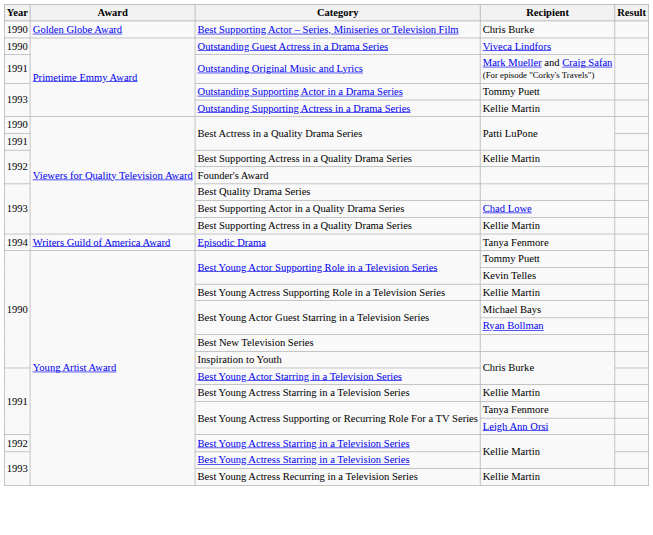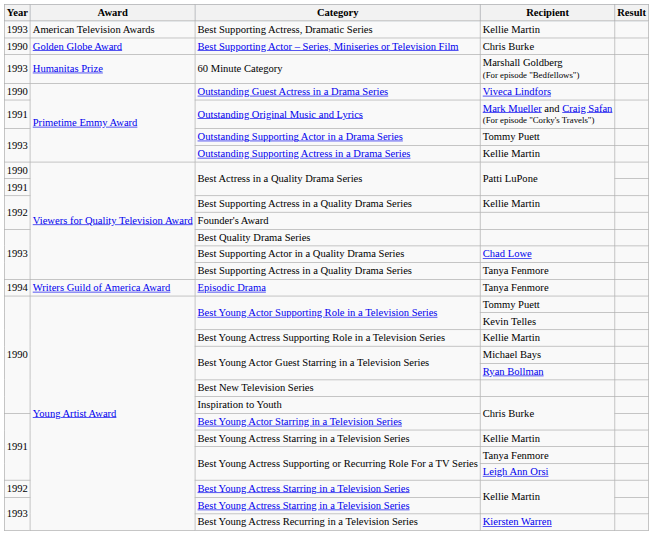 <table class="wikitable" border="1">
 <tr style="background:#b0c4de; text-align:center;">
 <th>Year</th>
 <th>Award</th>
 <th>Category</th>
 <th>Recipient</th>
 <th>Result</th>
 </tr>
 <tr>
+<td>1993</td>
+<td>American Television Awards</td>
+<td>Best Supporting Actress, Dramatic Series</td>
+<td>Kellie Martin</td>
+<td></td>
+</tr>
+<tr>
 <td>1990</td>
 <td><a href='#'>Golden Globe Award</a></td>
 <td><a href='#'>Best Supporting Actor – Series, Miniseries or Television Film</a></td>
 <td>Chris Burke</td>
+<td></td>
+</tr>
+<tr>
+<td>1993</td>
+<td><a href='#'>Humanitas Prize</a></td>
+<td>60 Minute Category</td>
+<td>Marshall Goldberg<br><small>(For episode "Bedfellows")</small></td>
 <td></td>
 </tr>
 <tr>
 <td>1990</td>
 <td rowspan=4><a href='#'>Primetime Emmy Award</a></td>
 <td><a href='#'>Outstanding Guest Actress in a Drama Series</a></td>
 <td><a href='#'>Viveca Lindfors</a></td>
 <td></td>
 </tr>
 <tr>
 <td>1991</td>
 <td><a href='#'>Outstanding Original Music and Lyrics</a></td>
 <td><a href='#'>Mark Mueller</a> and <a href='#'>Craig Safan</a><br><small>(For episode "Corky's Travels")</small></td>
 <td></td>
 </tr>
 <tr>
 <td rowspan=2>1993</td>
 <td><a href='#'>Outstanding Supporting Actor in a Drama Series</a></td>
 <td>Tommy Puett</td>
 <td></td>
 </tr>
 <tr>
 <td><a href='#'>Outstanding Supporting Actress in a Drama Series</a></td>
 <td>Kellie Martin</td>
 <td></td>
 </tr>
 <tr>
 <td>1990</td>
 <td rowspan=7><a href='#'>Viewers for Quality Television Award</a></td>
 <td rowspan=2>Best Actress in a Quality Drama Series</td>
 <td rowspan=2>Patti LuPone</td>
 <td></td>
 </tr>
 <tr>
 <td>1991</td>
 <td></td>
 </tr>
 <tr>
 <td rowspan=2>1992</td>
 <td>Best Supporting Actress in a Quality Drama Series</td>
 <td>Kellie Martin</td>
 <td></td>
 </tr>
 <tr>
 <td>Founder's Award</td>
 <td></td>
 <td></td>
 </tr>
 <tr>
 <td rowspan=3>1993</td>
 <td>Best Quality Drama Series</td>
 <td></td>
 <td></td>
 </tr>
 <tr>
 <td>Best Supporting Actor in a Quality Drama Series</td>
 <td><a href='#'>Chad Lowe</a></td>
 <td></td>
 </tr>
 <tr>
 <td>Best Supporting Actress in a Quality Drama Series</td>
-<td>Kellie Martin</td>
+<td>Tanya Fenmore</td>
 <td></td>
 </tr>
 <tr>
 <td>1994</td>
 <td><a href='#'>Writers Guild of America Award</a></td>
 <td><a href='#'>Episodic Drama</a></td>
 <td>Tanya Fenmore</td>
 <td></td>
 </tr>
 <tr>
 <td rowspan=7>1990</td>
 <td rowspan=14><a href='#'>Young Artist Award</a></td>
 <td rowspan=2><a href='#'>Best Young Actor Supporting Role in a Television Series</a></td>
 <td>Tommy Puett</td>
 <td></td>
 </tr>
 <tr>
 <td>Kevin Telles</td>
 <td></td>
 </tr>
 <tr>
 <td>Best Young Actress Supporting Role in a Television Series</td>
 <td>Kellie Martin</td>
 <td></td>
 </tr>
 <tr>
 <td rowspan=2>Best Young Actor Guest Starring in a Television Series</td>
 <td>Michael Bays</td>
 <td></td>
 </tr>
 <tr>
 <td><a href='#'>Ryan Bollman</a></td>
 <td></td>
 </tr>
 <tr>
 <td>Best New Television Series</td>
 <td></td>
 <td></td>
 </tr>
 <tr>
 <td>Inspiration to Youth</td>
 <td rowspan=2>Chris Burke</td>
 <td></td>
 </tr>
 <tr>
 <td rowspan=4>1991</td>
 <td><a href='#'>Best Young Actor Starring in a Television Series</a></td>
 <td></td>
 </tr>
 <tr>
 <td>Best Young Actress Starring in a Television Series</td>
 <td>Kellie Martin</td>
 <td></td>
 </tr>
 <tr>
 <td rowspan=2>Best Young Actress Supporting or Recurring Role For a TV Series</td>
 <td>Tanya Fenmore</td>
 <td></td>
 </tr>
 <tr>
 <td><a href='#'>Leigh Ann Orsi</a></td>
 <td></td>
 </tr>
 <tr>
 <td>1992</td>
 <td><a href='#'>Best Young Actress Starring in a Television Series</a></td>
 <td rowspan=2>Kellie Martin</td>
 <td></td>
 </tr>
 <tr>
 <td rowspan=2>1993</td>
 <td><a href='#'>Best Young Actress Starring in a Television Series</a></td>
 <td></td>
 </tr>
 <tr>
 <td>Best Young Actress Recurring in a Television Series</td>
-<td>Kellie Martin</td>
+<td><a href='#'>Kiersten Warren</a></td>
 <td></td>
 </tr>
 </table>
